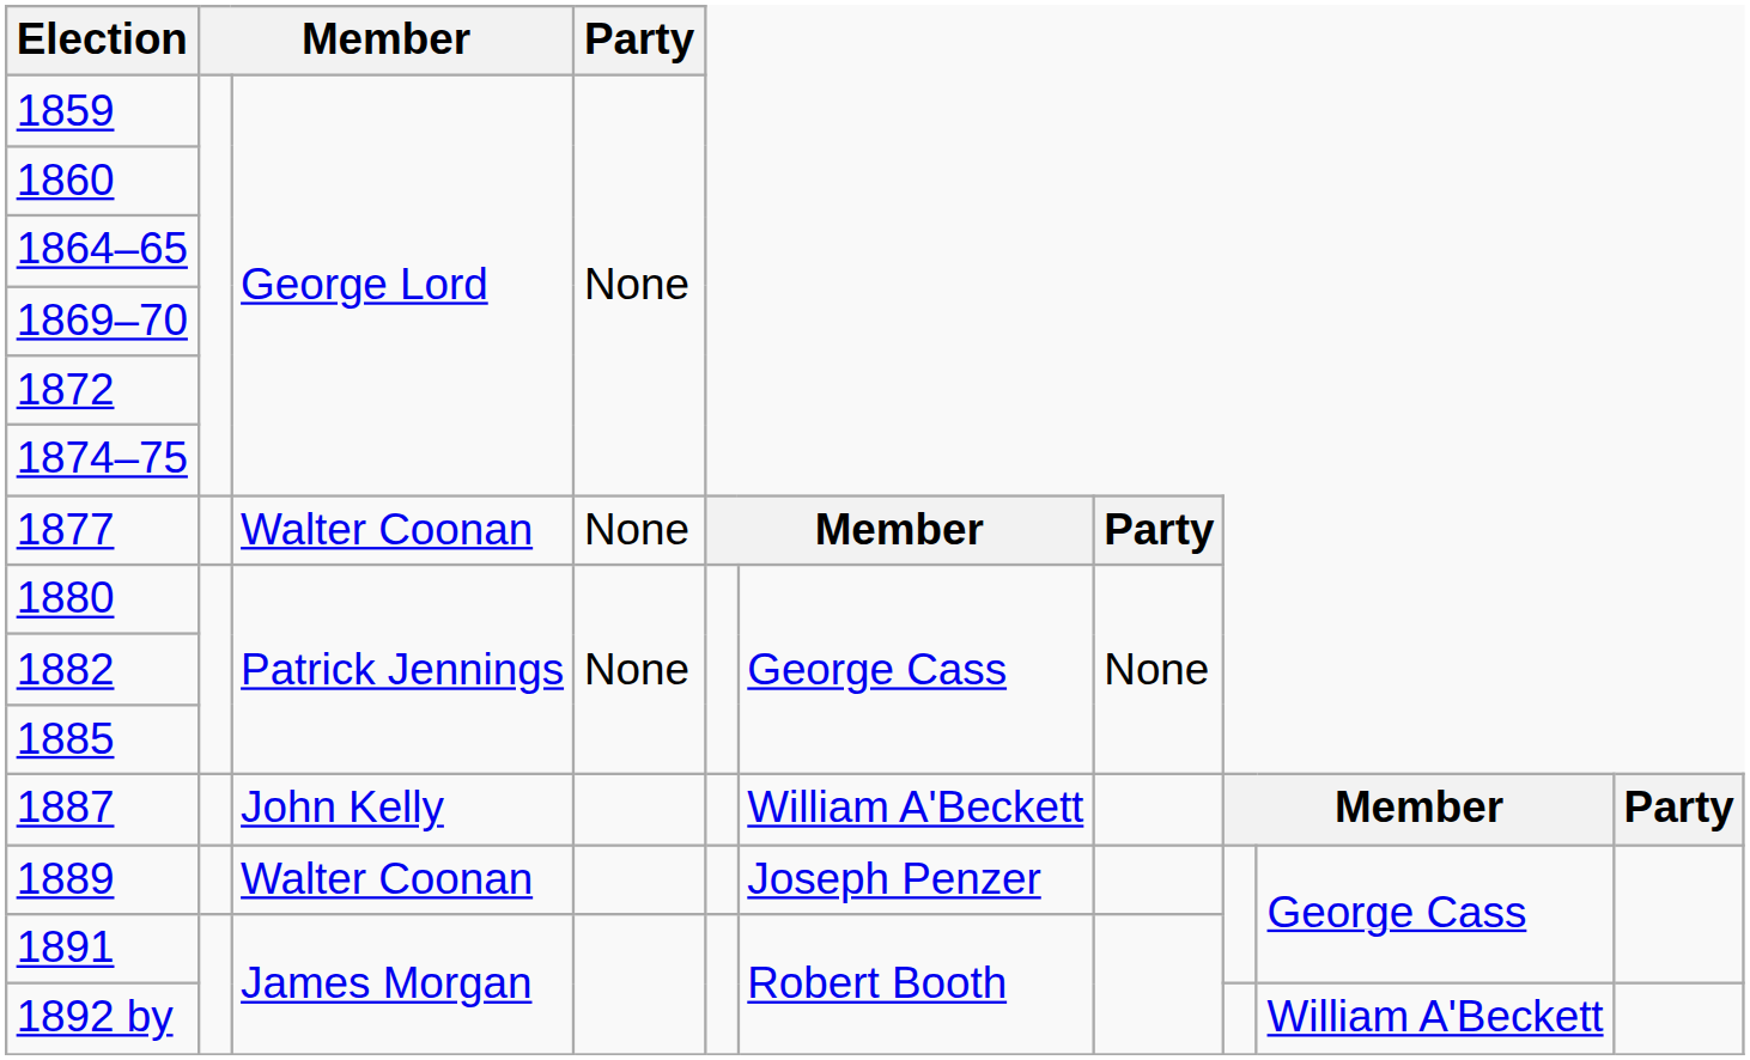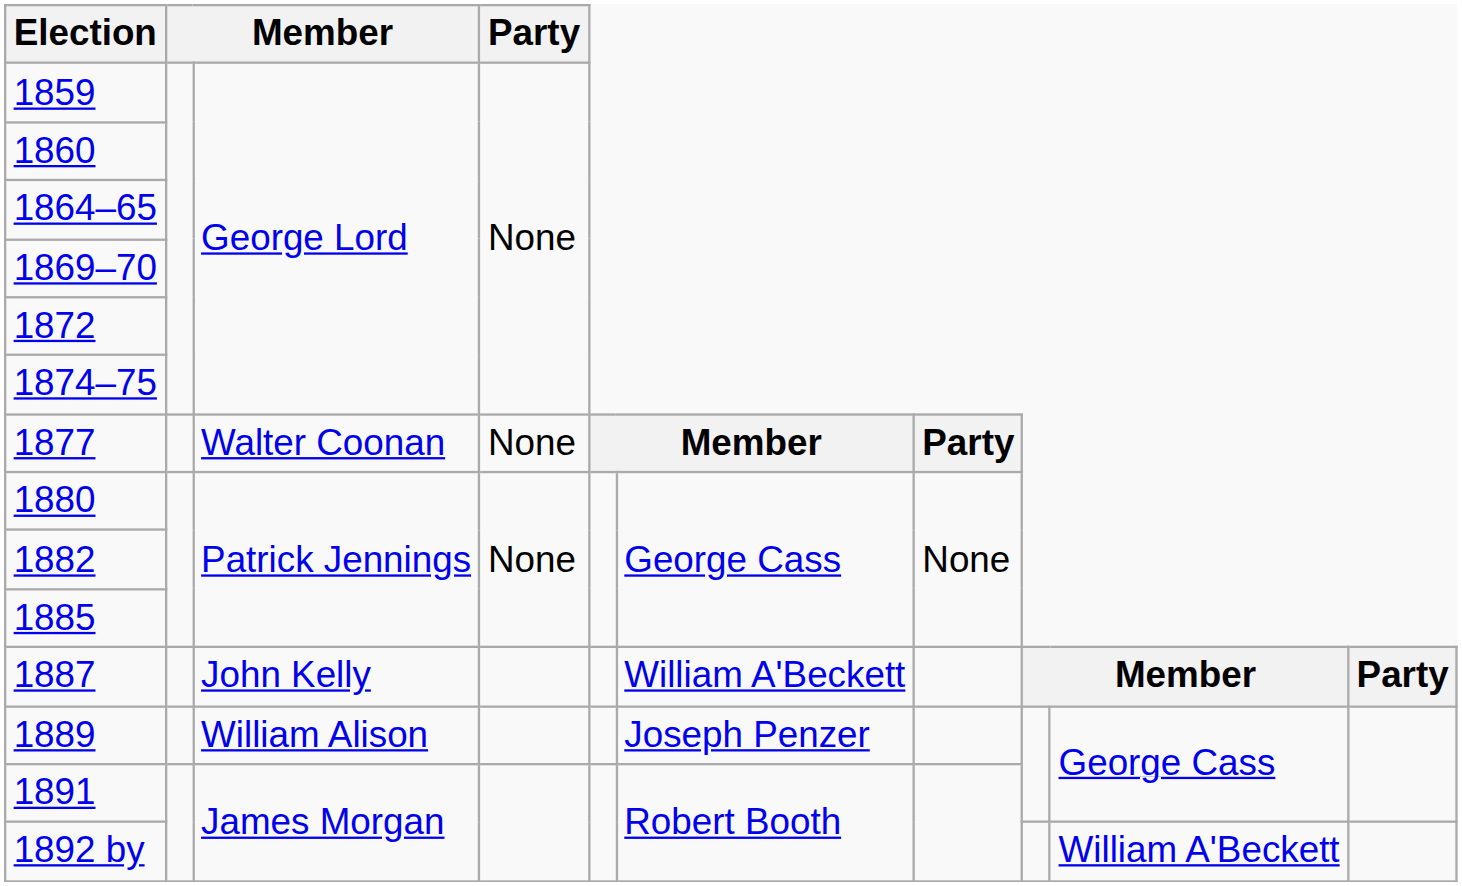 <table class="wikitable" style='border-style: none none none solid;'>
 <tr>
 <th>Election</th>
 <th colspan="2">Member</th>
 <th>Party</th>
 </tr>
 <tr style="background: #f9f9f9">
 <td><a href='#'>1859</a></td>
 <td rowspan="6" > </td>
 <td rowspan="6"><a href='#'>George Lord</a></td>
 <td rowspan="6">None</td>
 </tr>
 <tr style="background: #f9f9f9">
 <td><a href='#'>1860</a></td>
 </tr>
 <tr style="background: #f9f9f9">
 <td><a href='#'>1864–65</a></td>
 </tr>
 <tr style="background: #f9f9f9">
 <td><a href='#'>1869–70</a></td>
 </tr>
 <tr style="background: #f9f9f9">
 <td><a href='#'>1872</a></td>
 </tr>
 <tr style="background: #f9f9f9">
 <td><a href='#'>1874–75</a></td>
 </tr>
 <tr style="background: #f9f9f9">
 <td><a href='#'>1877</a></td>
 <td> </td>
 <td><a href='#'>Walter Coonan</a></td>
 <td>None</td>
 <th colspan="2">Member</th>
 <th>Party</th>
 </tr>
 <tr style="background: #f9f9f9">
 <td><a href='#'>1880</a></td>
 <td rowspan="3" > </td>
 <td rowspan="3"><a href='#'>Patrick Jennings</a></td>
 <td rowspan="3">None</td>
 <td rowspan="3" > </td>
 <td rowspan="3"><a href='#'>George Cass</a></td>
 <td rowspan="3">None</td>
 </tr>
 <tr style="background: #f9f9f9">
 <td><a href='#'>1882</a></td>
 </tr>
 <tr style="background: #f9f9f9">
 <td><a href='#'>1885</a></td>
 </tr>
 <tr style="background: #f9f9f9">
 <td><a href='#'>1887</a></td>
 <td> </td>
 <td><a href='#'>John Kelly</a></td>
 <td></td>
 <td> </td>
 <td><a href='#'>William A'Beckett</a></td>
 <td></td>
 <th colspan="2">Member</th>
 <th>Party</th>
 </tr>
 <tr style="background: #f9f9f9">
 <td><a href='#'>1889</a></td>
 <td> </td>
-<td><a href='#'>Walter Coonan</a></td>
+<td><a href='#'>William Alison</a></td>
 <td></td>
 <td> </td>
 <td><a href='#'>Joseph Penzer</a></td>
 <td></td>
 <td rowspan="2" > </td>
 <td rowspan="2"><a href='#'>George Cass</a></td>
 <td rowspan="2"></td>
 </tr>
 <tr style="background: #f9f9f9">
 <td><a href='#'>1891</a></td>
 <td rowspan="2" > </td>
 <td rowspan="2"><a href='#'>James Morgan</a></td>
 <td rowspan="2"></td>
 <td rowspan="2" > </td>
 <td rowspan="2"><a href='#'>Robert Booth</a></td>
 <td rowspan="2"></td>
 </tr>
 <tr style="background: #f9f9f9">
 <td><a href='#'>1892 by</a></td>
 <td> </td>
 <td><a href='#'>William A'Beckett</a></td>
 <td></td>
 </tr>
 </table>
